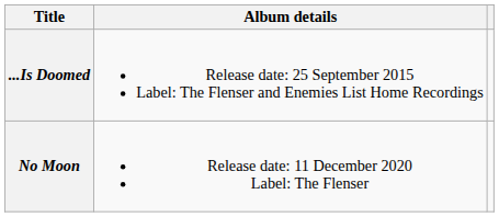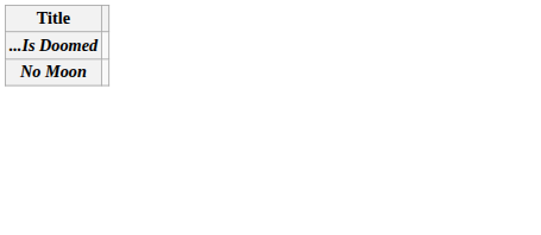 <table class="wikitable plainrowheaders" style="text-align:center;">
 <tr>
 <th>Title</th>
-<th>Album details</th>
 <th></th>
 </tr>
 <tr>
 <th scope="row"><em>...Is Doomed</em></th>
-<td><br><ul><li>Release date: 25 September 2015</li><li>Label: The Flenser and Enemies List Home Recordings</li></ul></td>
 <td></td>
 </tr>
 <tr>
 <th scope="row"><em>No Moon</em></th>
-<td><br><ul><li>Release date: 11 December 2020</li><li>Label: The Flenser</li></ul></td>
 <td></td>
 </tr>
 </table>
